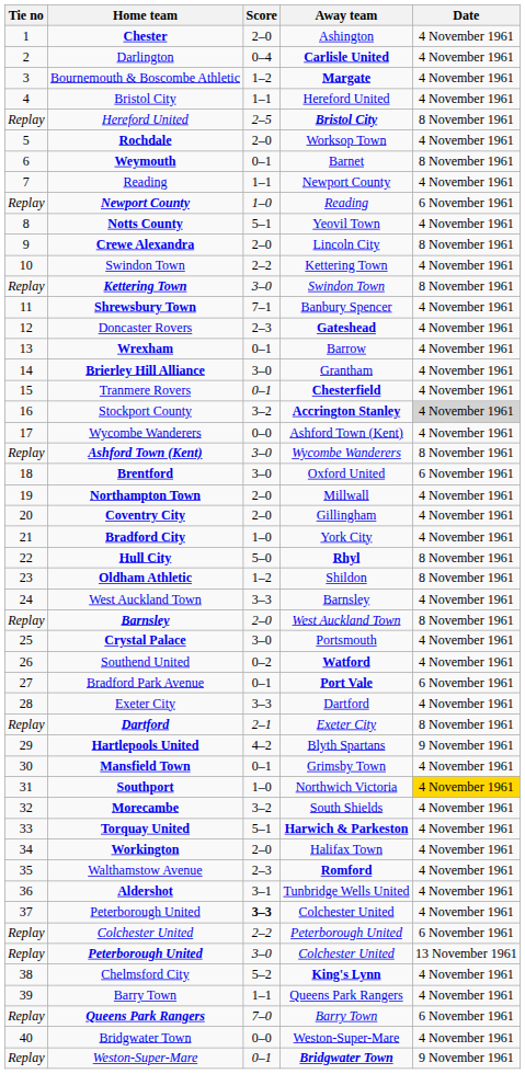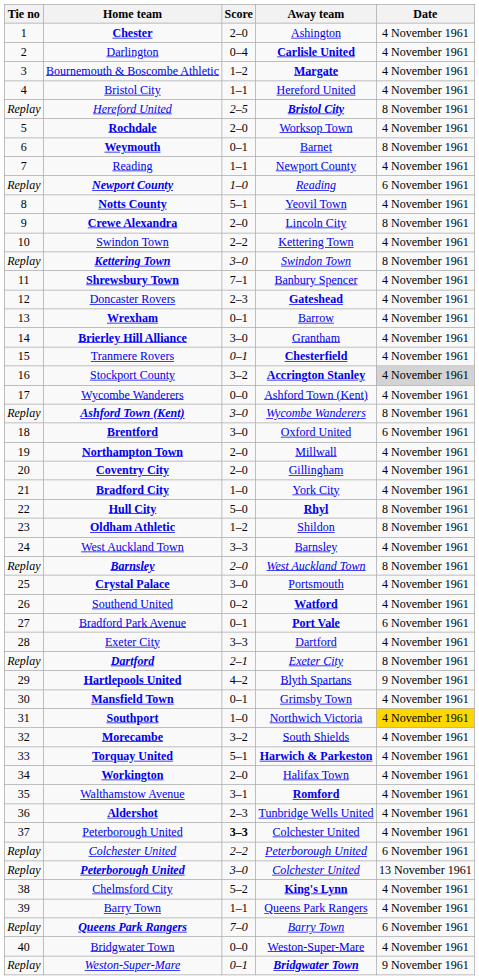 <table class="wikitable" style="text-align: center">
 <tr>
 <th>Tie no</th>
 <th>Home team</th>
 <th>Score</th>
 <th>Away team</th>
 <th>Date</th>
 </tr>
 <tr>
 <td>1</td>
 <td><strong><a href='#'>Chester</a></strong></td>
 <td>2–0</td>
 <td><a href='#'>Ashington</a></td>
 <td>4 November 1961</td>
 </tr>
 <tr>
 <td>2</td>
 <td><a href='#'>Darlington</a></td>
 <td>0–4</td>
 <td><strong><a href='#'>Carlisle United</a></strong></td>
 <td>4 November 1961</td>
 </tr>
 <tr>
 <td>3</td>
 <td><a href='#'>Bournemouth & Boscombe Athletic</a></td>
 <td>1–2</td>
 <td><strong><a href='#'>Margate</a></strong></td>
 <td>4 November 1961</td>
 </tr>
 <tr>
 <td>4</td>
 <td><a href='#'>Bristol City</a></td>
 <td>1–1</td>
 <td><a href='#'>Hereford United</a></td>
 <td>4 November 1961</td>
 </tr>
 <tr>
 <td><em>Replay</em></td>
 <td><em><a href='#'>Hereford United</a></em></td>
 <td><em>2–5</em></td>
 <td><strong><em><a href='#'>Bristol City</a></em></strong></td>
 <td>8 November 1961</td>
 </tr>
 <tr>
 <td>5</td>
 <td><strong><a href='#'>Rochdale</a></strong></td>
 <td>2–0</td>
 <td><a href='#'>Worksop Town</a></td>
 <td>4 November 1961</td>
 </tr>
 <tr>
 <td>6</td>
 <td><strong><a href='#'>Weymouth</a></strong></td>
 <td>0–1</td>
 <td><a href='#'>Barnet</a></td>
 <td>8 November 1961</td>
 </tr>
 <tr>
 <td>7</td>
 <td><a href='#'>Reading</a></td>
 <td>1–1</td>
 <td><a href='#'>Newport County</a></td>
 <td>4 November 1961</td>
 </tr>
 <tr>
 <td><em>Replay</em></td>
 <td><strong><em><a href='#'>Newport County</a></em></strong></td>
 <td><em>1–0</em></td>
 <td><em><a href='#'>Reading</a></em></td>
 <td>6 November 1961</td>
 </tr>
 <tr>
 <td>8</td>
 <td><strong><a href='#'>Notts County</a></strong></td>
 <td>5–1</td>
 <td><a href='#'>Yeovil Town</a></td>
 <td>4 November 1961</td>
 </tr>
 <tr>
 <td>9</td>
 <td><strong><a href='#'>Crewe Alexandra</a></strong></td>
 <td>2–0</td>
 <td><a href='#'>Lincoln City</a></td>
 <td>8 November 1961</td>
 </tr>
 <tr>
 <td>10</td>
 <td><a href='#'>Swindon Town</a></td>
 <td>2–2</td>
 <td><a href='#'>Kettering Town</a></td>
 <td>4 November 1961</td>
 </tr>
 <tr>
 <td><em>Replay</em></td>
 <td><strong><em><a href='#'>Kettering Town</a></em></strong></td>
 <td><em>3–0</em></td>
 <td><em><a href='#'>Swindon Town</a></em></td>
 <td>8 November 1961</td>
 </tr>
 <tr>
 <td>11</td>
 <td><strong><a href='#'>Shrewsbury Town</a></strong></td>
 <td>7–1</td>
 <td><a href='#'>Banbury Spencer</a></td>
 <td>4 November 1961</td>
 </tr>
 <tr>
 <td>12</td>
 <td><a href='#'>Doncaster Rovers</a></td>
 <td>2–3</td>
 <td><strong><a href='#'>Gateshead</a></strong></td>
 <td>4 November 1961</td>
 </tr>
 <tr>
 <td>13</td>
 <td><strong><a href='#'>Wrexham</a></strong></td>
 <td>0–1</td>
 <td><a href='#'>Barrow</a></td>
 <td>4 November 1961</td>
 </tr>
 <tr>
 <td>14</td>
 <td><strong><a href='#'>Brierley Hill Alliance</a></strong></td>
 <td>3–0</td>
 <td><a href='#'>Grantham</a></td>
 <td>4 November 1961</td>
 </tr>
 <tr>
 <td>15</td>
 <td><a href='#'>Tranmere Rovers</a></td>
 <td><em>0–1</em></td>
 <td><strong><a href='#'>Chesterfield</a></strong></td>
 <td>4 November 1961</td>
 </tr>
 <tr>
 <td>16</td>
 <td><a href='#'>Stockport County</a></td>
 <td>3–2</td>
 <td><strong><a href='#'>Accrington Stanley</a></strong></td>
 <td style="background: lightgrey;">4 November 1961</td>
 </tr>
 <tr>
 <td>17</td>
 <td><a href='#'>Wycombe Wanderers</a></td>
 <td>0–0</td>
 <td><a href='#'>Ashford Town (Kent)</a></td>
 <td>4 November 1961</td>
 </tr>
 <tr>
 <td><em>Replay</em></td>
 <td><strong><em><a href='#'>Ashford Town (Kent)</a></em></strong></td>
 <td><em>3–0</em></td>
 <td><em><a href='#'>Wycombe Wanderers</a></em></td>
 <td>8 November 1961</td>
 </tr>
 <tr>
 <td>18</td>
 <td><strong><a href='#'>Brentford</a></strong></td>
 <td>3–0</td>
 <td><a href='#'>Oxford United</a></td>
 <td>6 November 1961</td>
 </tr>
 <tr>
 <td>19</td>
 <td><strong><a href='#'>Northampton Town</a></strong></td>
 <td>2–0</td>
 <td><a href='#'>Millwall</a></td>
 <td>4 November 1961</td>
 </tr>
 <tr>
 <td>20</td>
 <td><strong><a href='#'>Coventry City</a></strong></td>
 <td>2–0</td>
 <td><a href='#'>Gillingham</a></td>
 <td>4 November 1961</td>
 </tr>
 <tr>
 <td>21</td>
 <td><strong><a href='#'>Bradford City</a></strong></td>
 <td>1–0</td>
 <td><a href='#'>York City</a></td>
 <td>4 November 1961</td>
 </tr>
 <tr>
 <td>22</td>
 <td><strong><a href='#'>Hull City</a></strong></td>
 <td>5–0</td>
 <td><strong><a href='#'>Rhyl</a></strong></td>
 <td>8 November 1961</td>
 </tr>
 <tr>
 <td>23</td>
 <td><strong><a href='#'>Oldham Athletic</a></strong></td>
 <td>1–2</td>
 <td><a href='#'>Shildon</a></td>
 <td>8 November 1961</td>
 </tr>
 <tr>
 <td>24</td>
 <td><a href='#'>West Auckland Town</a></td>
 <td>3–3</td>
 <td><a href='#'>Barnsley</a></td>
 <td>4 November 1961</td>
 </tr>
 <tr>
 <td><em>Replay</em></td>
 <td><strong><em><a href='#'>Barnsley</a></em></strong></td>
 <td><em>2–0</em></td>
 <td><em><a href='#'>West Auckland Town</a></em></td>
 <td>8 November 1961</td>
 </tr>
 <tr>
 <td>25</td>
 <td><strong><a href='#'>Crystal Palace</a></strong></td>
 <td>3–0</td>
 <td><a href='#'>Portsmouth</a></td>
 <td>4 November 1961</td>
 </tr>
 <tr>
 <td>26</td>
 <td><a href='#'>Southend United</a></td>
 <td>0–2</td>
 <td><strong><a href='#'>Watford</a></strong></td>
 <td>4 November 1961</td>
 </tr>
 <tr>
 <td>27</td>
 <td><a href='#'>Bradford Park Avenue</a></td>
 <td>0–1</td>
 <td><strong><a href='#'>Port Vale</a></strong></td>
 <td>6 November 1961</td>
 </tr>
 <tr>
 <td>28</td>
 <td><a href='#'>Exeter City</a></td>
 <td>3–3</td>
 <td><a href='#'>Dartford</a></td>
 <td>4 November 1961</td>
 </tr>
 <tr>
 <td><em>Replay</em></td>
 <td><strong><em><a href='#'>Dartford</a></em></strong></td>
 <td><em>2–1</em></td>
 <td><em><a href='#'>Exeter City</a></em></td>
 <td>8 November 1961</td>
 </tr>
 <tr>
 <td>29</td>
 <td><strong><a href='#'>Hartlepools United</a></strong></td>
 <td>4–2</td>
 <td><a href='#'>Blyth Spartans</a></td>
 <td>9 November 1961</td>
 </tr>
 <tr>
 <td>30</td>
 <td><strong><a href='#'>Mansfield Town</a></strong></td>
 <td>0–1</td>
 <td><a href='#'>Grimsby Town</a></td>
 <td>4 November 1961</td>
 </tr>
 <tr>
 <td>31</td>
 <td><strong><a href='#'>Southport</a></strong></td>
 <td>1–0</td>
 <td><a href='#'>Northwich Victoria</a></td>
 <td style="background: gold;">4 November 1961</td>
 </tr>
 <tr>
 <td>32</td>
 <td><strong><a href='#'>Morecambe</a></strong></td>
 <td>3–2</td>
 <td><a href='#'>South Shields</a></td>
 <td>4 November 1961</td>
 </tr>
 <tr>
 <td>33</td>
 <td><strong><a href='#'>Torquay United</a></strong></td>
 <td>5–1</td>
 <td><strong><a href='#'>Harwich & Parkeston</a></strong></td>
 <td>4 November 1961</td>
 </tr>
 <tr>
 <td>34</td>
 <td><strong><a href='#'>Workington</a></strong></td>
 <td>2–0</td>
 <td><a href='#'>Halifax Town</a></td>
 <td>4 November 1961</td>
 </tr>
 <tr>
 <td>35</td>
 <td><a href='#'>Walthamstow Avenue</a></td>
-<td>2–3</td>
+<td>3–1</td>
 <td><strong><a href='#'>Romford</a></strong></td>
 <td>4 November 1961</td>
 </tr>
 <tr>
 <td>36</td>
 <td><strong><a href='#'>Aldershot</a></strong></td>
-<td>3–1</td>
+<td>2–3</td>
 <td><a href='#'>Tunbridge Wells United</a></td>
 <td>4 November 1961</td>
 </tr>
 <tr>
 <td>37</td>
 <td><a href='#'>Peterborough United</a></td>
 <td><strong>3–3</strong></td>
 <td><a href='#'>Colchester United</a></td>
 <td>4 November 1961</td>
 </tr>
 <tr>
 <td><em>Replay</em></td>
 <td><em><a href='#'>Colchester United</a></em></td>
 <td><em>2–2</em></td>
 <td><em><a href='#'>Peterborough United</a></em></td>
 <td>6 November 1961</td>
 </tr>
 <tr>
 <td><em>Replay</em></td>
 <td><strong><em><a href='#'>Peterborough United</a></em></strong></td>
 <td><em>3–0</em></td>
 <td><em><a href='#'>Colchester United</a></em></td>
 <td>13 November 1961</td>
 </tr>
 <tr>
 <td>38</td>
 <td><a href='#'>Chelmsford City</a></td>
 <td>5–2</td>
 <td><strong><a href='#'>King's Lynn</a></strong></td>
 <td>4 November 1961</td>
 </tr>
 <tr>
 <td>39</td>
 <td><a href='#'>Barry Town</a></td>
 <td>1–1</td>
 <td><a href='#'>Queens Park Rangers</a></td>
 <td>4 November 1961</td>
 </tr>
 <tr>
 <td><em>Replay</em></td>
 <td><strong><em><a href='#'>Queens Park Rangers</a></em></strong></td>
 <td><em>7–0</em></td>
 <td><em><a href='#'>Barry Town</a></em></td>
 <td>6 November 1961</td>
 </tr>
 <tr>
 <td>40</td>
 <td><a href='#'>Bridgwater Town</a></td>
 <td>0–0</td>
 <td><a href='#'>Weston-Super-Mare</a></td>
 <td>4 November 1961</td>
 </tr>
 <tr>
 <td><em>Replay</em></td>
 <td><em><a href='#'>Weston-Super-Mare</a></em></td>
 <td><em>0–1</em></td>
 <td><strong><em><a href='#'>Bridgwater Town</a></em></strong></td>
 <td>9 November 1961</td>
 </tr>
 </table>
